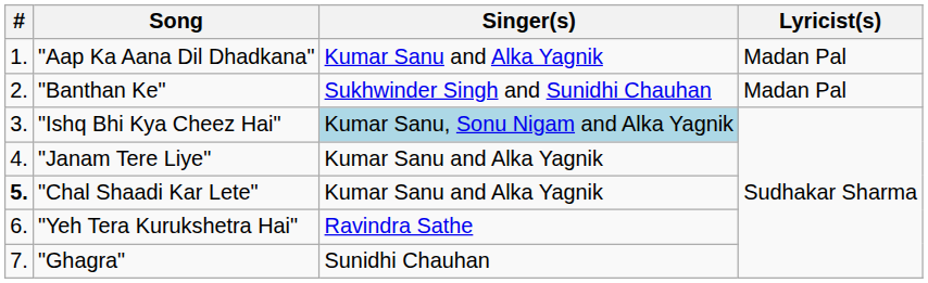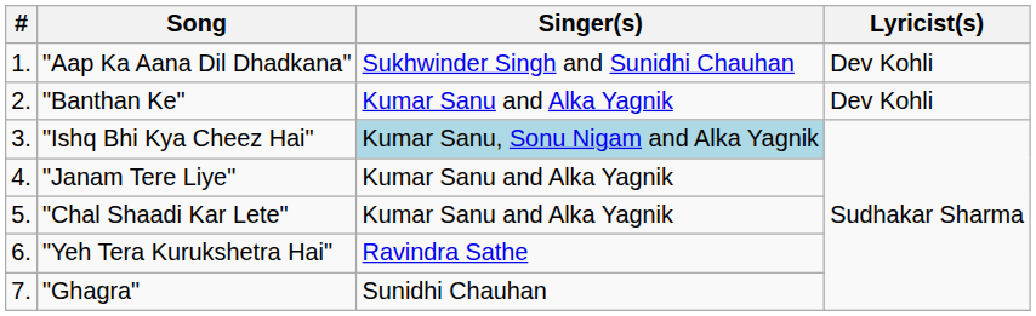 <table class="wikitable sortable">
 <tr>
 <th>#</th>
 <th>Song</th>
 <th>Singer(s)</th>
 <th>Lyricist(s)</th>
 </tr>
 <tr>
 <td>1.</td>
 <td>"Aap Ka Aana Dil Dhadkana"</td>
-<td><a href='#'>Kumar Sanu</a> and <a href='#'>Alka Yagnik</a></td>
-<td>Madan Pal</td>
+<td><a href='#'>Sukhwinder Singh</a> and <a href='#'>Sunidhi Chauhan</a></td>
+<td>Dev Kohli</td>
 </tr>
 <tr>
 <td>2.</td>
 <td>"Banthan Ke"</td>
-<td><a href='#'>Sukhwinder Singh</a> and <a href='#'>Sunidhi Chauhan</a></td>
-<td>Madan Pal</td>
+<td><a href='#'>Kumar Sanu</a> and <a href='#'>Alka Yagnik</a></td>
+<td>Dev Kohli</td>
 </tr>
 <tr>
 <td>3.</td>
 <td>"Ishq Bhi Kya Cheez Hai"</td>
 <td style="background: lightblue;">Kumar Sanu, <a href='#'>Sonu Nigam</a> and Alka Yagnik</td>
 <td rowspan='5'>Sudhakar Sharma</td>
 </tr>
 <tr>
 <td>4.</td>
 <td>"Janam Tere Liye"</td>
 <td>Kumar Sanu and Alka Yagnik</td>
 </tr>
 <tr>
-<td><strong>5.</strong></td>
+<td>5.</td>
 <td>"Chal Shaadi Kar Lete"</td>
 <td>Kumar Sanu and Alka Yagnik</td>
 </tr>
 <tr>
 <td>6.</td>
 <td>"Yeh Tera Kurukshetra Hai"</td>
 <td><a href='#'>Ravindra Sathe</a></td>
 </tr>
 <tr>
 <td>7.</td>
 <td>"Ghagra"</td>
 <td>Sunidhi Chauhan</td>
 </tr>
 </table>
